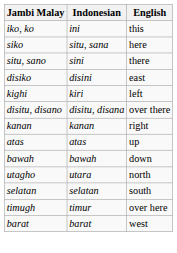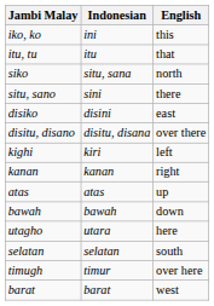 <table class="wikitable">
 <tr>
 <th>Jambi Malay</th>
 <th>Indonesian</th>
 <th>English</th>
 </tr>
 <tr>
 <td><em>iko, ko</em></td>
 <td><em>ini</em></td>
 <td>this</td>
 </tr>
 <tr>
+<td><em>itu, tu</em></td>
+<td><em>itu</em></td>
+<td>that</td>
+</tr>
+<tr>
 <td><em>siko</em></td>
 <td><em>situ, sana</em></td>
-<td>here</td>
+<td>north</td>
 </tr>
 <tr>
 <td><em>situ, sano</em></td>
 <td><em>sini</em></td>
 <td>there</td>
 </tr>
 <tr>
 <td><em>disiko</em></td>
 <td><em>disini</em></td>
 <td>east</td>
 </tr>
 <tr>
+<td><em>disitu, disano</em></td>
+<td><em>disitu, disana</em></td>
+<td>over there</td>
+</tr>
+<tr>
 <td><em>kighi</em></td>
 <td><em>kiri</em></td>
 <td>left</td>
-</tr>
-<tr>
-<td><em>disitu, disano</em></td>
-<td><em>disitu, disana</em></td>
-<td>over there</td>
 </tr>
 <tr>
 <td><em>kanan</em></td>
 <td><em>kanan</em></td>
 <td>right</td>
 </tr>
 <tr>
 <td><em>atas</em></td>
 <td><em>atas</em></td>
 <td>up</td>
 </tr>
 <tr>
 <td><em>bawah</em></td>
 <td><em>bawah</em></td>
 <td>down</td>
 </tr>
 <tr>
 <td><em>utagho</em></td>
 <td><em>utara</em></td>
-<td>north</td>
+<td>here</td>
 </tr>
 <tr>
 <td><em>selatan</em></td>
 <td><em>selatan</em></td>
 <td>south</td>
 </tr>
 <tr>
 <td><em>timugh</em></td>
 <td><em>timur</em></td>
 <td>over here</td>
 </tr>
 <tr>
 <td><em>barat</em></td>
 <td><em>barat</em></td>
 <td>west</td>
 </tr>
 </table>
